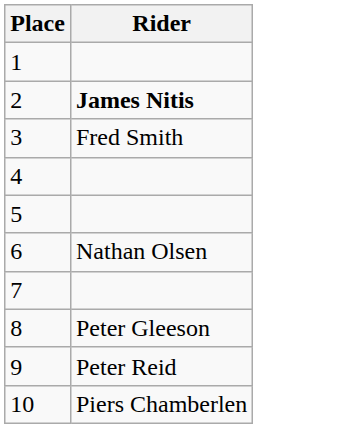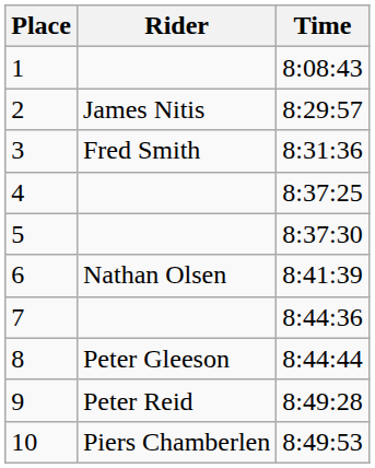 <table class="wikitable">
 <tr>
 <th>Place</th>
 <th>Rider</th>
+<th>Time</th>
 </tr>
 <tr>
 <td>1</td>
 <td></td>
+<td>8:08:43</td>
 </tr>
 <tr>
 <td>2</td>
-<td><strong>James Nitis</strong></td>
+<td>James Nitis</td>
+<td>8:29:57</td>
 </tr>
 <tr>
 <td>3</td>
 <td>Fred Smith</td>
+<td>8:31:36</td>
 </tr>
 <tr>
 <td>4</td>
 <td></td>
+<td>8:37:25</td>
 </tr>
 <tr>
 <td>5</td>
 <td></td>
+<td>8:37:30</td>
 </tr>
 <tr>
 <td>6</td>
 <td>Nathan Olsen</td>
+<td>8:41:39</td>
 </tr>
 <tr>
 <td>7</td>
 <td></td>
+<td>8:44:36</td>
 </tr>
 <tr>
 <td>8</td>
 <td>Peter Gleeson</td>
+<td>8:44:44</td>
 </tr>
 <tr>
 <td>9</td>
 <td>Peter Reid</td>
+<td>8:49:28</td>
 </tr>
 <tr>
 <td>10</td>
 <td>Piers Chamberlen</td>
+<td>8:49:53</td>
 </tr>
 </table>
